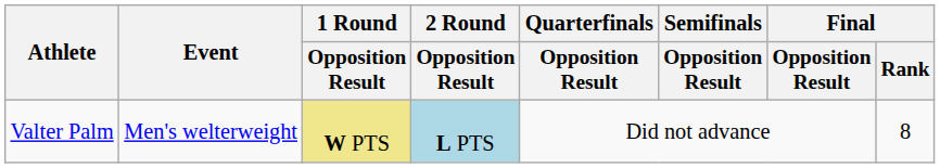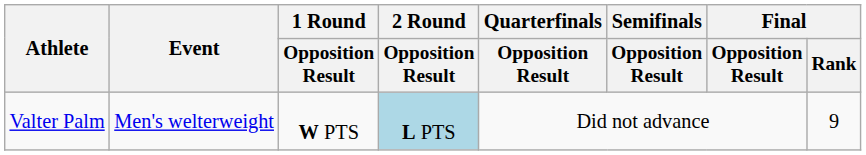 <table class="wikitable" style="font-size:90%">
 <tr>
 <th rowspan="2">Athlete</th>
 <th rowspan="2">Event</th>
 <th>1 Round</th>
 <th>2 Round</th>
 <th>Quarterfinals</th>
 <th>Semifinals</th>
 <th colspan=2>Final</th>
 </tr>
 <tr style="font-size:95%">
 <th>Opposition<br>Result</th>
 <th>Opposition<br>Result</th>
 <th>Opposition<br>Result</th>
 <th>Opposition<br>Result</th>
 <th>Opposition<br>Result</th>
 <th>Rank</th>
 </tr>
 <tr align=center>
 <td align=left><a href='#'>Valter Palm</a></td>
 <td align=left><a href='#'>Men's welterweight</a></td>
-<td style="background: khaki;"><br><strong>W</strong> PTS</td>
+<td><br><strong>W</strong> PTS</td>
 <td style="background: lightblue;"><br><strong>L</strong> PTS</td>
 <td colspan=3>Did not advance</td>
-<td>8</td>
+<td>9</td>
 </tr>
 </table>
